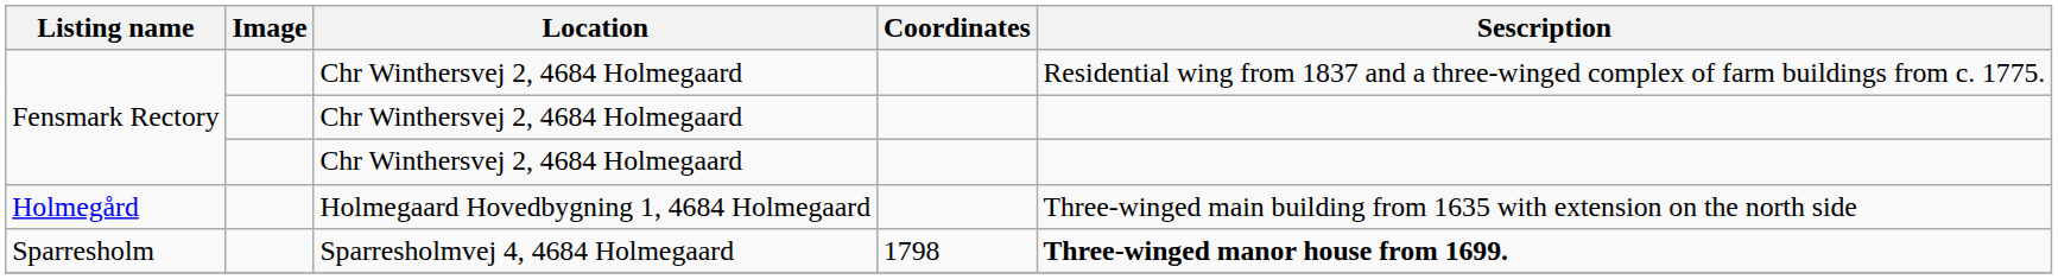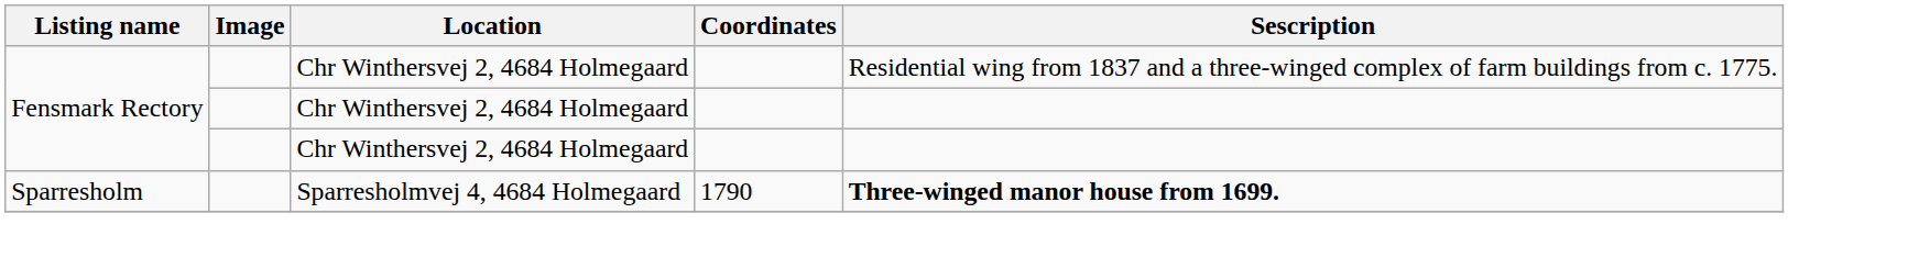 <table class="wikitable sortable">
 <tr>
 <th>Listing name</th>
 <th>Image</th>
 <th>Location</th>
 <th>Coordinates</th>
 <th>Sescription</th>
 </tr>
 <tr>
 <td rowspan="3">Fensmark Rectory</td>
 <td></td>
 <td>Chr Winthersvej 2, 4684 Holmegaard</td>
 <td></td>
 <td>Residential wing from 1837 and  a three-winged complex of farm buildings from c. 1775.</td>
 </tr>
 <tr>
 <td></td>
 <td>Chr Winthersvej 2, 4684 Holmegaard</td>
 <td></td>
 <td></td>
 </tr>
 <tr>
 <td></td>
 <td>Chr Winthersvej 2, 4684 Holmegaard</td>
 <td></td>
 <td></td>
 </tr>
 <tr>
-<td><a href='#'>Holmegård</a></td>
-<td></td>
-<td>Holmegaard Hovedbygning 1, 4684 Holmegaard</td>
-<td></td>
-<td>Three-winged main building from 1635 with extension on the north side</td>
-</tr>
-<tr>
 <td>Sparresholm</td>
 <td></td>
 <td>Sparresholmvej 4, 4684 Holmegaard</td>
-<td>1798</td>
+<td>1790</td>
 <td><strong>Three-winged manor house from 1699.</strong></td>
 </tr>
 <tr>
 </tr>
 </table>
